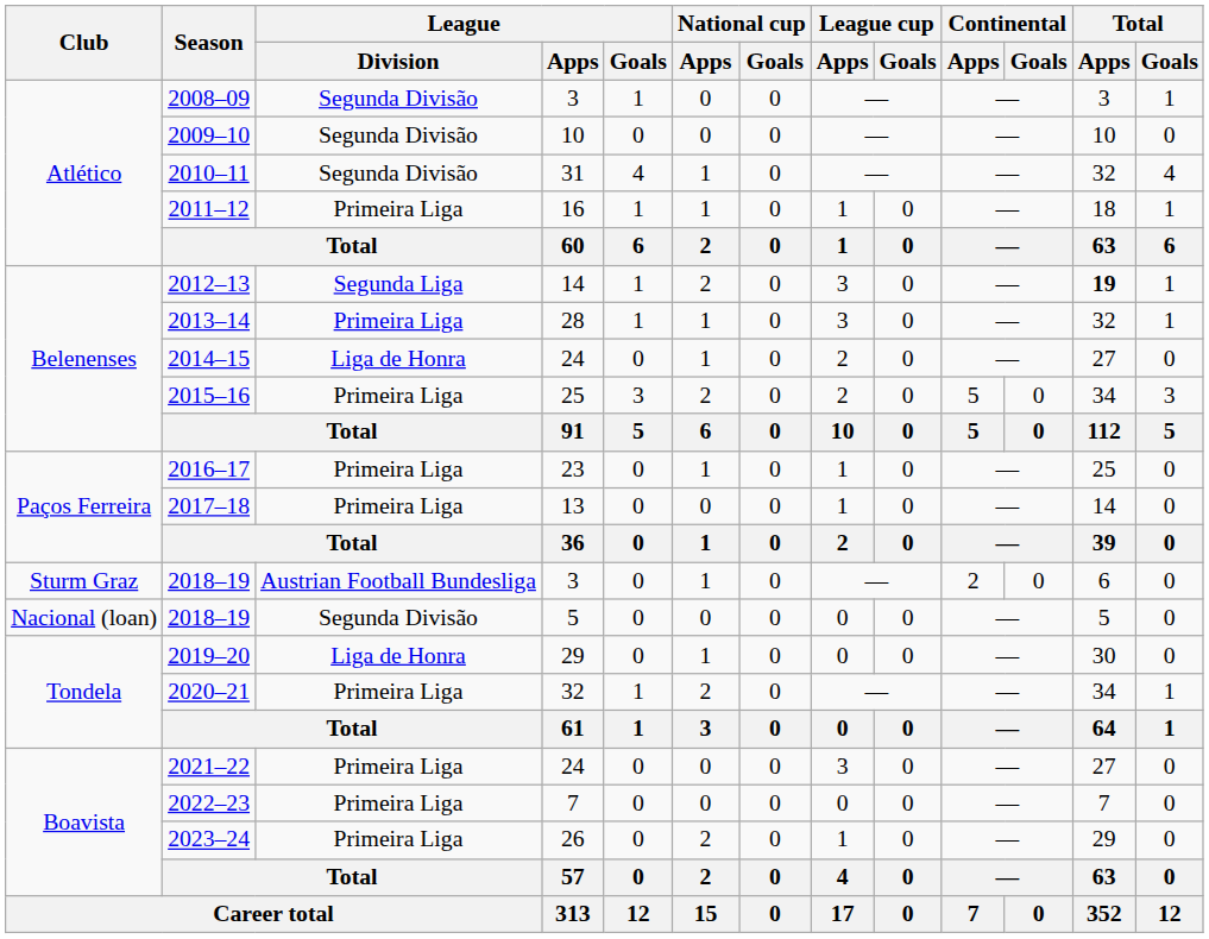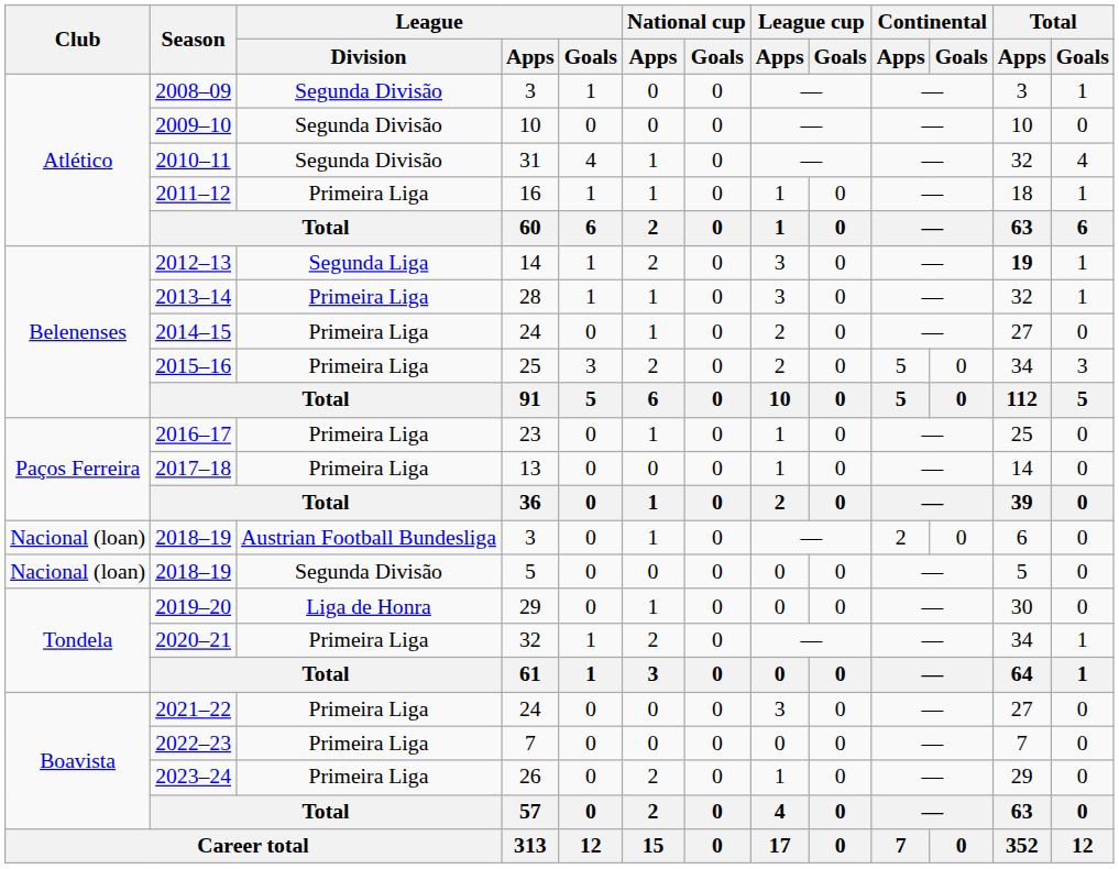 <table class="wikitable" style="text-align: center">
 <tr>
 <th rowspan="2">Club</th>
 <th rowspan="2">Season</th>
 <th colspan="3">League</th>
 <th colspan="2">National cup</th>
 <th colspan="2">League cup</th>
 <th colspan="2">Continental</th>
 <th colspan="2">Total</th>
 </tr>
 <tr>
 <th>Division</th>
 <th>Apps</th>
 <th>Goals</th>
 <th>Apps</th>
 <th>Goals</th>
 <th>Apps</th>
 <th>Goals</th>
 <th>Apps</th>
 <th>Goals</th>
 <th>Apps</th>
 <th>Goals</th>
 </tr>
 <tr>
 <td rowspan="5"><a href='#'>Atlético</a></td>
 <td><a href='#'>2008–09</a></td>
 <td><a href='#'>Segunda Divisão</a></td>
 <td>3</td>
 <td>1</td>
 <td>0</td>
 <td>0</td>
 <td colspan="2">—</td>
 <td colspan="2">—</td>
 <td>3</td>
 <td>1</td>
 </tr>
 <tr>
 <td><a href='#'>2009–10</a></td>
 <td>Segunda Divisão</td>
 <td>10</td>
 <td>0</td>
 <td>0</td>
 <td>0</td>
 <td colspan="2">—</td>
 <td colspan="2">—</td>
 <td>10</td>
 <td>0</td>
 </tr>
 <tr>
 <td><a href='#'>2010–11</a></td>
 <td>Segunda Divisão</td>
 <td>31</td>
 <td>4</td>
 <td>1</td>
 <td>0</td>
 <td colspan="2">—</td>
 <td colspan="2">—</td>
 <td>32</td>
 <td>4</td>
 </tr>
 <tr>
 <td><a href='#'>2011–12</a></td>
 <td>Primeira Liga</td>
 <td>16</td>
 <td>1</td>
 <td>1</td>
 <td>0</td>
 <td>1</td>
 <td>0</td>
 <td colspan="2">—</td>
 <td>18</td>
 <td>1</td>
 </tr>
 <tr>
 <th colspan="2">Total</th>
 <th>60</th>
 <th>6</th>
 <th>2</th>
 <th>0</th>
 <th>1</th>
 <th>0</th>
 <th colspan="2">—</th>
 <th>63</th>
 <th>6</th>
 </tr>
 <tr>
 <td rowspan="5"><a href='#'>Belenenses</a></td>
 <td><a href='#'>2012–13</a></td>
 <td><a href='#'>Segunda Liga</a></td>
 <td>14</td>
 <td>1</td>
 <td>2</td>
 <td>0</td>
 <td>3</td>
 <td>0</td>
 <td colspan="2">—</td>
 <td><strong>19</strong></td>
 <td>1</td>
 </tr>
 <tr>
 <td><a href='#'>2013–14</a></td>
 <td><a href='#'>Primeira Liga</a></td>
 <td>28</td>
 <td>1</td>
 <td>1</td>
 <td>0</td>
 <td>3</td>
 <td>0</td>
 <td colspan="2">—</td>
 <td>32</td>
 <td>1</td>
 </tr>
 <tr>
 <td><a href='#'>2014–15</a></td>
-<td><a href='#'>Liga de Honra</a></td>
+<td>Primeira Liga</td>
 <td>24</td>
 <td>0</td>
 <td>1</td>
 <td>0</td>
 <td>2</td>
 <td>0</td>
 <td colspan="2">—</td>
 <td>27</td>
 <td>0</td>
 </tr>
 <tr>
 <td><a href='#'>2015–16</a></td>
 <td>Primeira Liga</td>
 <td>25</td>
 <td>3</td>
 <td>2</td>
 <td>0</td>
 <td>2</td>
 <td>0</td>
 <td>5</td>
 <td>0</td>
 <td>34</td>
 <td>3</td>
 </tr>
 <tr>
 <th colspan="2">Total</th>
 <th>91</th>
 <th>5</th>
 <th>6</th>
 <th>0</th>
 <th>10</th>
 <th>0</th>
 <th>5</th>
 <th>0</th>
 <th>112</th>
 <th>5</th>
 </tr>
 <tr>
 <td rowspan="3"><a href='#'>Paços Ferreira</a></td>
 <td><a href='#'>2016–17</a></td>
 <td>Primeira Liga</td>
 <td>23</td>
 <td>0</td>
 <td>1</td>
 <td>0</td>
 <td>1</td>
 <td>0</td>
 <td colspan="2">—</td>
 <td>25</td>
 <td>0</td>
 </tr>
 <tr>
 <td><a href='#'>2017–18</a></td>
 <td>Primeira Liga</td>
 <td>13</td>
 <td>0</td>
 <td>0</td>
 <td>0</td>
 <td>1</td>
 <td>0</td>
 <td colspan="2">—</td>
 <td>14</td>
 <td>0</td>
 </tr>
 <tr>
 <th colspan="2">Total</th>
 <th>36</th>
 <th>0</th>
 <th>1</th>
 <th>0</th>
 <th>2</th>
 <th>0</th>
 <th colspan="2">—</th>
 <th>39</th>
 <th>0</th>
 </tr>
 <tr>
-<td><a href='#'>Sturm Graz</a></td>
+<td><a href='#'>Nacional</a> (loan)</td>
 <td><a href='#'>2018–19</a></td>
 <td><a href='#'>Austrian Football Bundesliga</a></td>
 <td>3</td>
 <td>0</td>
 <td>1</td>
 <td>0</td>
 <td colspan="2">—</td>
 <td>2</td>
 <td>0</td>
 <td>6</td>
 <td>0</td>
 </tr>
 <tr>
 <td><a href='#'>Nacional</a> (loan)</td>
 <td><a href='#'>2018–19</a></td>
 <td>Segunda Divisão</td>
 <td>5</td>
 <td>0</td>
 <td>0</td>
 <td>0</td>
 <td>0</td>
 <td>0</td>
 <td colspan="2">—</td>
 <td>5</td>
 <td>0</td>
 </tr>
 <tr>
 <td rowspan="3"><a href='#'>Tondela</a></td>
 <td><a href='#'>2019–20</a></td>
 <td><a href='#'>Liga de Honra</a></td>
 <td>29</td>
 <td>0</td>
 <td>1</td>
 <td>0</td>
 <td>0</td>
 <td>0</td>
 <td colspan="2">—</td>
 <td>30</td>
 <td>0</td>
 </tr>
 <tr>
 <td><a href='#'>2020–21</a></td>
 <td>Primeira Liga</td>
 <td>32</td>
 <td>1</td>
 <td>2</td>
 <td>0</td>
 <td colspan="2">—</td>
 <td colspan="2">—</td>
 <td>34</td>
 <td>1</td>
 </tr>
 <tr>
 <th colspan="2">Total</th>
 <th>61</th>
 <th>1</th>
 <th>3</th>
 <th>0</th>
 <th>0</th>
 <th>0</th>
 <th colspan="2">—</th>
 <th>64</th>
 <th>1</th>
 </tr>
 <tr>
 <td rowspan="4"><a href='#'>Boavista</a></td>
 <td><a href='#'>2021–22</a></td>
 <td>Primeira Liga</td>
 <td>24</td>
 <td>0</td>
 <td>0</td>
 <td>0</td>
 <td>3</td>
 <td>0</td>
 <td colspan="2">—</td>
 <td>27</td>
 <td>0</td>
 </tr>
 <tr>
 <td><a href='#'>2022–23</a></td>
 <td>Primeira Liga</td>
 <td>7</td>
 <td>0</td>
 <td>0</td>
 <td>0</td>
 <td>0</td>
 <td>0</td>
 <td colspan="2">—</td>
 <td>7</td>
 <td>0</td>
 </tr>
 <tr>
 <td><a href='#'>2023–24</a></td>
 <td>Primeira Liga</td>
 <td>26</td>
 <td>0</td>
 <td>2</td>
 <td>0</td>
 <td>1</td>
 <td>0</td>
 <td colspan="2">—</td>
 <td>29</td>
 <td>0</td>
 </tr>
 <tr>
 <th colspan="2">Total</th>
 <th>57</th>
 <th>0</th>
 <th>2</th>
 <th>0</th>
 <th>4</th>
 <th>0</th>
 <th colspan="2">—</th>
 <th>63</th>
 <th>0</th>
 </tr>
 <tr>
 <th colspan="3">Career total</th>
 <th>313</th>
 <th>12</th>
 <th>15</th>
 <th>0</th>
 <th>17</th>
 <th>0</th>
 <th>7</th>
 <th>0</th>
 <th>352</th>
 <th>12</th>
 </tr>
 </table>
